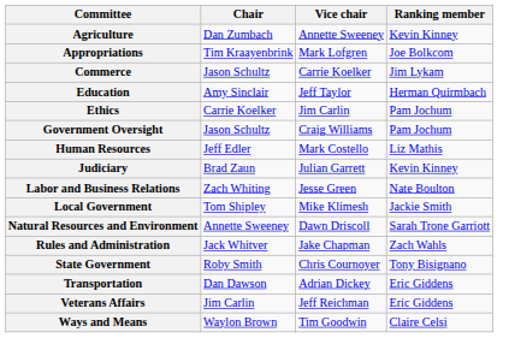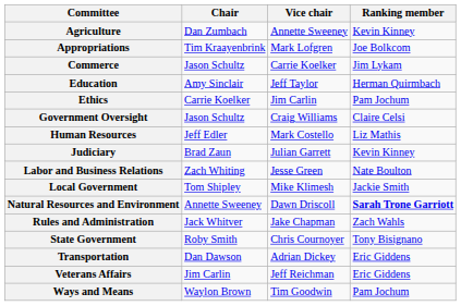 <table class=wikitable>
 <tr>
 <th>Committee</th>
 <th>Chair</th>
 <th>Vice chair</th>
 <th>Ranking member</th>
 </tr>
 <tr>
 <th>Agriculture</th>
 <td><a href='#'>Dan Zumbach</a></td>
 <td><a href='#'>Annette Sweeney</a></td>
 <td><a href='#'>Kevin Kinney</a></td>
 </tr>
 <tr>
 <th>Appropriations</th>
 <td><a href='#'>Tim Kraayenbrink</a></td>
 <td><a href='#'>Mark Lofgren</a></td>
 <td><a href='#'>Joe Bolkcom</a></td>
 </tr>
 <tr>
 <th>Commerce</th>
 <td><a href='#'>Jason Schultz</a></td>
 <td><a href='#'>Carrie Koelker</a></td>
 <td><a href='#'>Jim Lykam</a></td>
 </tr>
 <tr>
 <th>Education</th>
 <td><a href='#'>Amy Sinclair</a></td>
 <td><a href='#'>Jeff Taylor</a></td>
 <td><a href='#'>Herman Quirmbach</a></td>
 </tr>
 <tr>
 <th>Ethics</th>
 <td><a href='#'>Carrie Koelker</a></td>
 <td><a href='#'>Jim Carlin</a></td>
 <td><a href='#'>Pam Jochum</a></td>
 </tr>
 <tr>
 <th>Government Oversight</th>
 <td><a href='#'>Jason Schultz</a></td>
 <td><a href='#'>Craig Williams</a></td>
-<td><a href='#'>Pam Jochum</a></td>
+<td><a href='#'>Claire Celsi</a></td>
 </tr>
 <tr>
 <th>Human Resources</th>
 <td><a href='#'>Jeff Edler</a></td>
 <td><a href='#'>Mark Costello</a></td>
 <td><a href='#'>Liz Mathis</a></td>
 </tr>
 <tr>
 <th>Judiciary</th>
 <td><a href='#'>Brad Zaun</a></td>
 <td><a href='#'>Julian Garrett</a></td>
 <td><a href='#'>Kevin Kinney</a></td>
 </tr>
 <tr>
 <th>Labor and Business Relations</th>
 <td><a href='#'>Zach Whiting</a></td>
 <td><a href='#'>Jesse Green</a></td>
 <td><a href='#'>Nate Boulton</a></td>
 </tr>
 <tr>
 <th>Local Government</th>
 <td><a href='#'>Tom Shipley</a></td>
 <td><a href='#'>Mike Klimesh</a></td>
 <td><a href='#'>Jackie Smith</a></td>
 </tr>
 <tr>
 <th>Natural Resources and Environment</th>
 <td><a href='#'>Annette Sweeney</a></td>
 <td><a href='#'>Dawn Driscoll</a></td>
-<td><a href='#'>Sarah Trone Garriott</a></td>
+<td><strong><a href='#'>Sarah Trone Garriott</a></strong></td>
 </tr>
 <tr>
 <th>Rules and Administration</th>
 <td><a href='#'>Jack Whitver</a></td>
 <td><a href='#'>Jake Chapman</a></td>
 <td><a href='#'>Zach Wahls</a></td>
 </tr>
 <tr>
 <th>State Government</th>
 <td><a href='#'>Roby Smith</a></td>
 <td><a href='#'>Chris Cournoyer</a></td>
 <td><a href='#'>Tony Bisignano</a></td>
 </tr>
 <tr>
 <th>Transportation</th>
 <td><a href='#'>Dan Dawson</a></td>
 <td><a href='#'>Adrian Dickey</a></td>
 <td><a href='#'>Eric Giddens</a></td>
 </tr>
 <tr>
 <th>Veterans Affairs</th>
 <td><a href='#'>Jim Carlin</a></td>
 <td><a href='#'>Jeff Reichman</a></td>
 <td><a href='#'>Eric Giddens</a></td>
 </tr>
 <tr>
 <th>Ways and Means</th>
 <td><a href='#'>Waylon Brown</a></td>
 <td><a href='#'>Tim Goodwin</a></td>
-<td><a href='#'>Claire Celsi</a></td>
+<td><a href='#'>Pam Jochum</a></td>
 </tr>
 </table>
